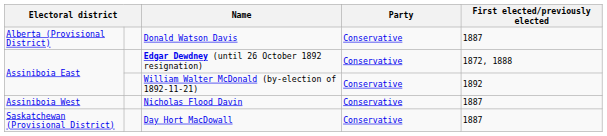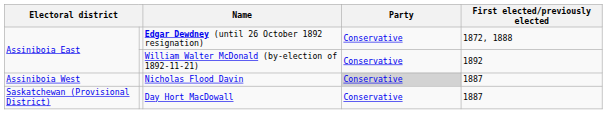 <table class="wikitable" style="width:60%;">
 <tr>
 <th colspan="2" style="width:23%;">Electoral district</th>
 <th>Name</th>
 <th width=20%>Party</th>
 <th>First elected/previously elected</th>
-</tr>
-<tr>
-<td width=20%><a href='#'>Alberta (Provisional District)</a></td>
-<td></td>
-<td><a href='#'>Donald Watson Davis</a></td>
-<td><a href='#'>Conservative</a></td>
-<td>1887</td>
 </tr>
 <tr>
 <td rowspan=2><a href='#'>Assiniboia East</a></td>
 <td></td>
 <td><strong><a href='#'>Edgar Dewdney</a></strong> (until 26 October 1892 resignation)</td>
 <td><a href='#'>Conservative</a></td>
 <td>1872, 1888</td>
 </tr>
 <tr>
 <td></td>
 <td><a href='#'>William Walter McDonald</a> (by-election of 1892-11-21)</td>
 <td><a href='#'>Conservative</a></td>
 <td>1892</td>
 </tr>
 <tr>
 <td><a href='#'>Assiniboia West</a></td>
 <td></td>
 <td><a href='#'>Nicholas Flood Davin</a></td>
-<td><a href='#'>Conservative</a></td>
+<td style="background: lightgrey;"><a href='#'>Conservative</a></td>
 <td>1887</td>
 </tr>
 <tr>
 <td><a href='#'>Saskatchewan (Provisional District)</a></td>
 <td></td>
 <td><a href='#'>Day Hort MacDowall</a></td>
 <td><a href='#'>Conservative</a></td>
 <td>1887</td>
 </tr>
 </table>
